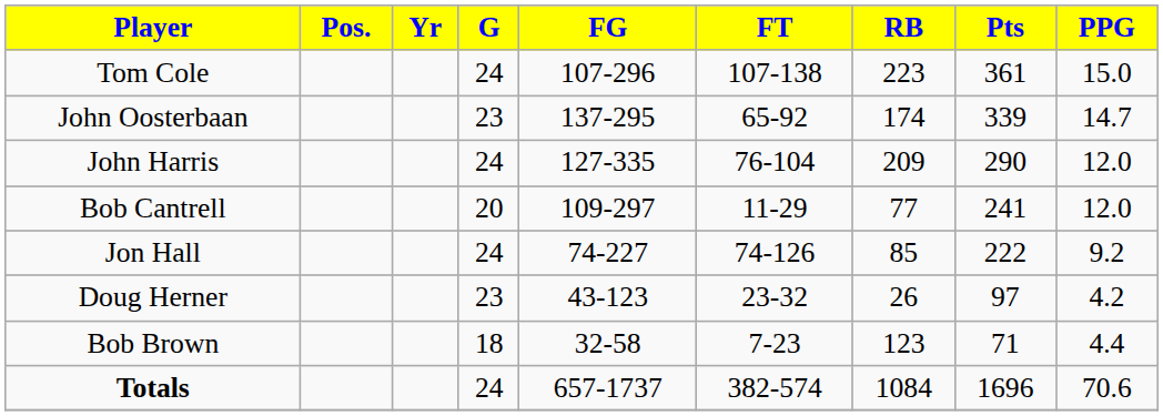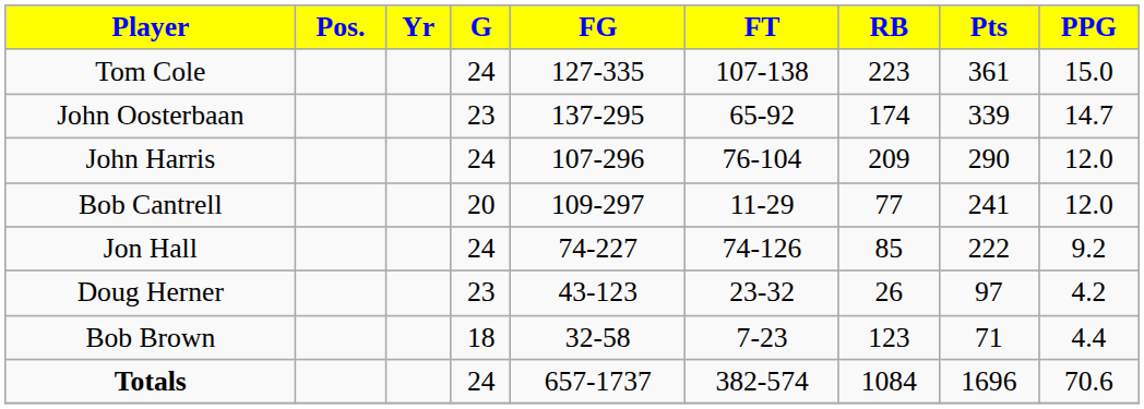 <table class="wikitable" width="650">
 <tr align="center"  style="background:yellow;color:blue;">
 <td><strong>Player</strong></td>
 <td><strong>Pos.</strong></td>
 <td><strong>Yr</strong></td>
 <td><strong>G</strong></td>
 <td><strong>FG</strong></td>
 <td><strong>FT</strong></td>
 <td><strong>RB</strong></td>
 <td><strong>Pts</strong></td>
 <td><strong>PPG</strong></td>
 </tr>
 <tr align="center" bgcolor="">
 <td>Tom Cole</td>
 <td></td>
 <td></td>
 <td>24</td>
-<td>107-296</td>
+<td>127-335</td>
 <td>107-138</td>
 <td>223</td>
 <td>361</td>
 <td>15.0</td>
 </tr>
 <tr align="center" bgcolor="">
 <td>John Oosterbaan</td>
 <td></td>
 <td></td>
 <td>23</td>
 <td>137-295</td>
 <td>65-92</td>
 <td>174</td>
 <td>339</td>
 <td>14.7</td>
 </tr>
 <tr align="center" bgcolor="">
 <td>John Harris</td>
 <td></td>
 <td></td>
 <td>24</td>
-<td>127-335</td>
+<td>107-296</td>
 <td>76-104</td>
 <td>209</td>
 <td>290</td>
 <td>12.0</td>
 </tr>
 <tr align="center" bgcolor="">
 <td>Bob Cantrell</td>
 <td></td>
 <td></td>
 <td>20</td>
 <td>109-297</td>
 <td>11-29</td>
 <td>77</td>
 <td>241</td>
 <td>12.0</td>
 </tr>
 <tr align="center" bgcolor="">
 <td>Jon Hall</td>
 <td></td>
 <td></td>
 <td>24</td>
 <td>74-227</td>
 <td>74-126</td>
 <td>85</td>
 <td>222</td>
 <td>9.2</td>
 </tr>
 <tr align="center" bgcolor="">
 <td>Doug Herner</td>
 <td></td>
 <td></td>
 <td>23</td>
 <td>43-123</td>
 <td>23-32</td>
 <td>26</td>
 <td>97</td>
 <td>4.2</td>
 </tr>
 <tr align="center" bgcolor="">
 <td>Bob Brown</td>
 <td></td>
 <td></td>
 <td>18</td>
 <td>32-58</td>
 <td>7-23</td>
 <td>123</td>
 <td>71</td>
 <td>4.4</td>
 </tr>
 <tr align="center" bgcolor="">
 <td><strong>Totals</strong></td>
 <td></td>
 <td></td>
 <td>24</td>
 <td>657-1737</td>
 <td>382-574</td>
 <td>1084</td>
 <td>1696</td>
 <td>70.6</td>
 </tr>
 <tr align="center" bgcolor="">
 </tr>
 </table>
